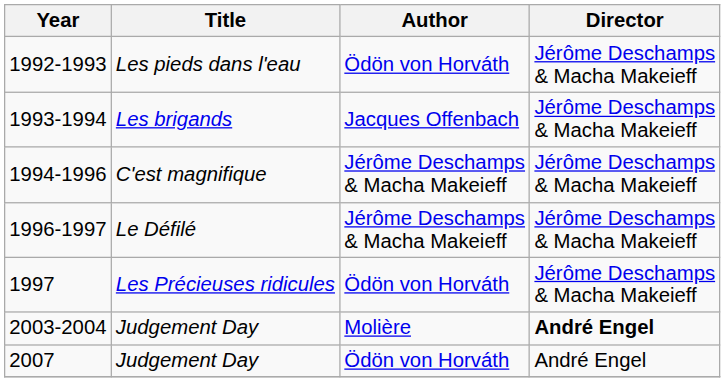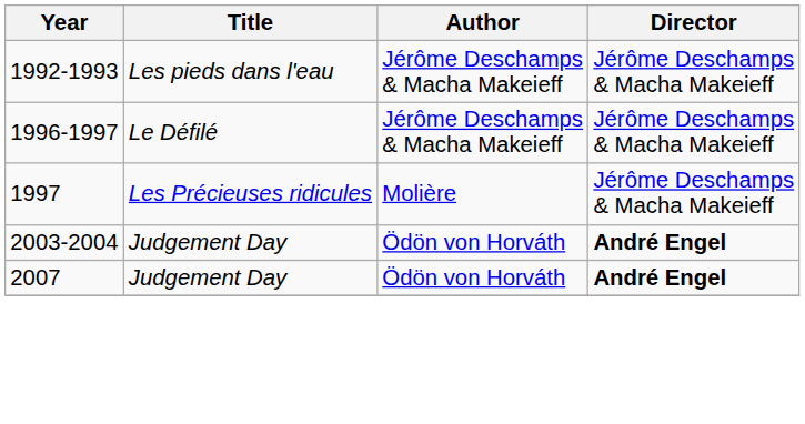 <table class="wikitable sortable">
 <tr>
 <th>Year</th>
 <th>Title</th>
 <th>Author</th>
 <th>Director</th>
 </tr>
 <tr>
 <td>1992-1993</td>
 <td><em>Les pieds dans l'eau</em></td>
-<td><a href='#'>Ödön von Horváth</a></td>
-<td><a href='#'>Jérôme Deschamps</a><br> & Macha Makeieff</td>
-</tr>
-<tr>
-<td>1993-1994</td>
-<td><em><a href='#'>Les brigands</a></em></td>
-<td><a href='#'>Jacques Offenbach</a></td>
-<td><a href='#'>Jérôme Deschamps</a><br> & Macha Makeieff</td>
-</tr>
-<tr>
-<td>1994-1996</td>
-<td><em>C'est magnifique</em></td>
 <td><a href='#'>Jérôme Deschamps</a><br> & Macha Makeieff</td>
 <td><a href='#'>Jérôme Deschamps</a><br> & Macha Makeieff</td>
 </tr>
 <tr>
 <td>1996-1997</td>
 <td><em>Le Défilé</em></td>
 <td><a href='#'>Jérôme Deschamps</a><br> & Macha Makeieff</td>
 <td><a href='#'>Jérôme Deschamps</a><br> & Macha Makeieff</td>
 </tr>
 <tr>
 <td>1997</td>
 <td><em><a href='#'>Les Précieuses ridicules</a></em></td>
-<td><a href='#'>Ödön von Horváth</a></td>
+<td><a href='#'>Molière</a></td>
 <td><a href='#'>Jérôme Deschamps</a><br> & Macha Makeieff</td>
 </tr>
 <tr>
 <td>2003-2004</td>
 <td><em>Judgement Day</em></td>
-<td><a href='#'>Molière</a></td>
+<td><a href='#'>Ödön von Horváth</a></td>
 <td><strong>André Engel</strong></td>
 </tr>
 <tr>
 <td>2007</td>
 <td><em>Judgement Day</em></td>
 <td><a href='#'>Ödön von Horváth</a></td>
-<td>André Engel</td>
+<td><strong>André Engel</strong></td>
 </tr>
 <tr>
 </tr>
 </table>
